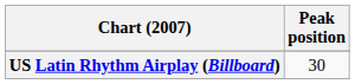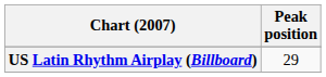 <table class="wikitable sortable plainrowheaders" style="text-align:center">
 <tr>
 <th>Chart (2007)</th>
 <th>Peak<br>position</th>
 </tr>
 <tr>
 </tr>
 <tr>
 </tr>
 <tr>
 </tr>
 <tr>
 </tr>
 <tr>
 </tr>
 <tr>
 </tr>
 <tr>
 <th scope="row">US <a href='#'>Latin Rhythm Airplay</a> (<em><a href='#'>Billboard</a></em>)</th>
-<td>30</td>
+<td>29</td>
 </tr>
 <tr>
 </tr>
 <tr>
 </tr>
 </table>
